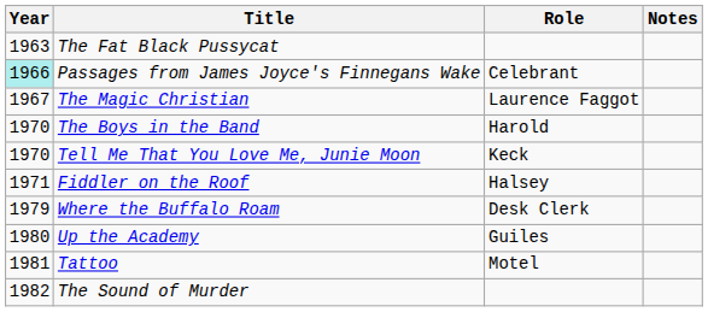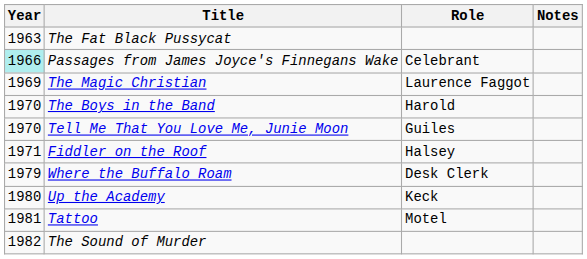 <table class="wikitable">
 <tr>
 <th>Year</th>
 <th>Title</th>
 <th>Role</th>
 <th>Notes</th>
 </tr>
 <tr>
 <td>1963</td>
 <td><em>The Fat Black Pussycat</em></td>
 <td></td>
 <td></td>
 </tr>
 <tr>
 <td style="background: paleturquoise;">1966</td>
 <td><em>Passages from James Joyce's Finnegans Wake</em></td>
 <td>Celebrant</td>
 <td></td>
 </tr>
 <tr>
-<td>1967</td>
+<td>1969</td>
 <td><em><a href='#'>The Magic Christian</a></em></td>
 <td>Laurence Faggot</td>
 <td></td>
 </tr>
 <tr>
 <td>1970</td>
 <td><em><a href='#'>The Boys in the Band</a></em></td>
 <td>Harold</td>
 <td></td>
 </tr>
 <tr>
 <td>1970</td>
 <td><em><a href='#'>Tell Me That You Love Me, Junie Moon</a></em></td>
-<td>Keck</td>
+<td>Guiles</td>
 <td></td>
 </tr>
 <tr>
 <td>1971</td>
 <td><em><a href='#'>Fiddler on the Roof</a></em></td>
 <td>Halsey</td>
 <td></td>
 </tr>
 <tr>
 <td>1979</td>
 <td><em><a href='#'>Where the Buffalo Roam</a></em></td>
 <td>Desk Clerk</td>
 <td></td>
 </tr>
 <tr>
 <td>1980</td>
 <td><em><a href='#'>Up the Academy</a></em></td>
-<td>Guiles</td>
+<td>Keck</td>
 <td></td>
 </tr>
 <tr>
 <td>1981</td>
 <td><em><a href='#'>Tattoo</a></em></td>
 <td>Motel</td>
 <td></td>
 </tr>
 <tr>
 <td>1982</td>
 <td><em>The Sound of Murder</em></td>
 <td></td>
 <td></td>
 </tr>
 </table>
